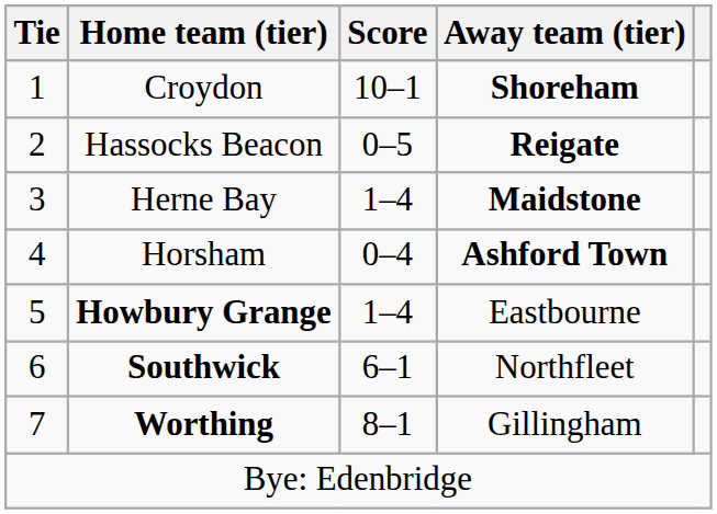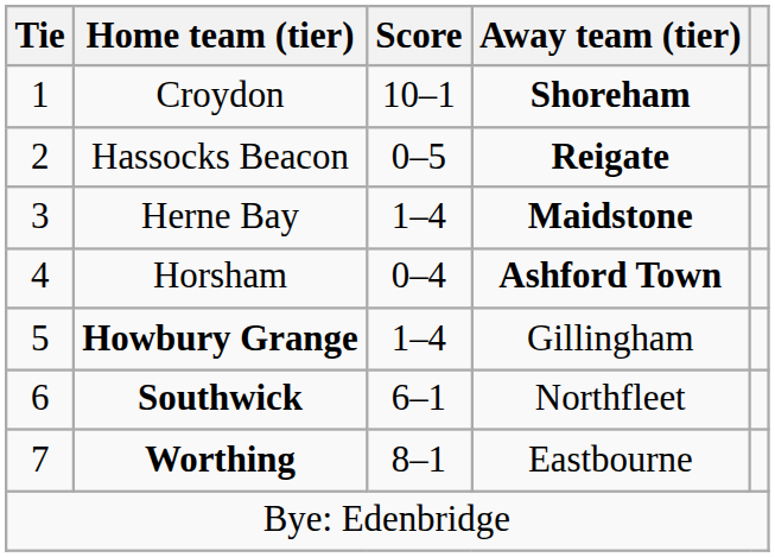 <table class="wikitable" style="text-align:center; font-size:85%">
 <tr>
 <th>Tie</th>
 <th>Home team (tier)</th>
 <th>Score</th>
 <th>Away team (tier)</th>
 <th></th>
 </tr>
 <tr>
 <td align="center">1</td>
 <td>Croydon</td>
 <td align="center">10–1</td>
 <td><strong>Shoreham</strong></td>
 <td></td>
 </tr>
 <tr>
 <td align="center">2</td>
 <td>Hassocks Beacon</td>
 <td align="center">0–5</td>
 <td><strong>Reigate</strong></td>
 <td></td>
 </tr>
 <tr>
 <td align="center">3</td>
 <td>Herne Bay</td>
 <td align="center">1–4</td>
 <td><strong>Maidstone</strong></td>
 <td></td>
 </tr>
 <tr>
 <td align="center">4</td>
 <td>Horsham</td>
 <td align="center">0–4</td>
 <td><strong>Ashford Town</strong></td>
 <td></td>
 </tr>
 <tr>
 <td align="center">5</td>
 <td><strong>Howbury Grange</strong></td>
 <td align="center">1–4</td>
-<td>Eastbourne</td>
+<td>Gillingham</td>
 <td></td>
 </tr>
 <tr>
 <td align="center">6</td>
 <td><strong>Southwick</strong></td>
 <td align="center">6–1</td>
 <td>Northfleet</td>
 <td></td>
 </tr>
 <tr>
 <td align="center">7</td>
 <td><strong>Worthing</strong></td>
 <td align="center">8–1</td>
-<td>Gillingham</td>
+<td>Eastbourne</td>
 <td></td>
 </tr>
 <tr>
 <td colspan="5" align="center">Bye: Edenbridge</td>
 </tr>
 </table>
